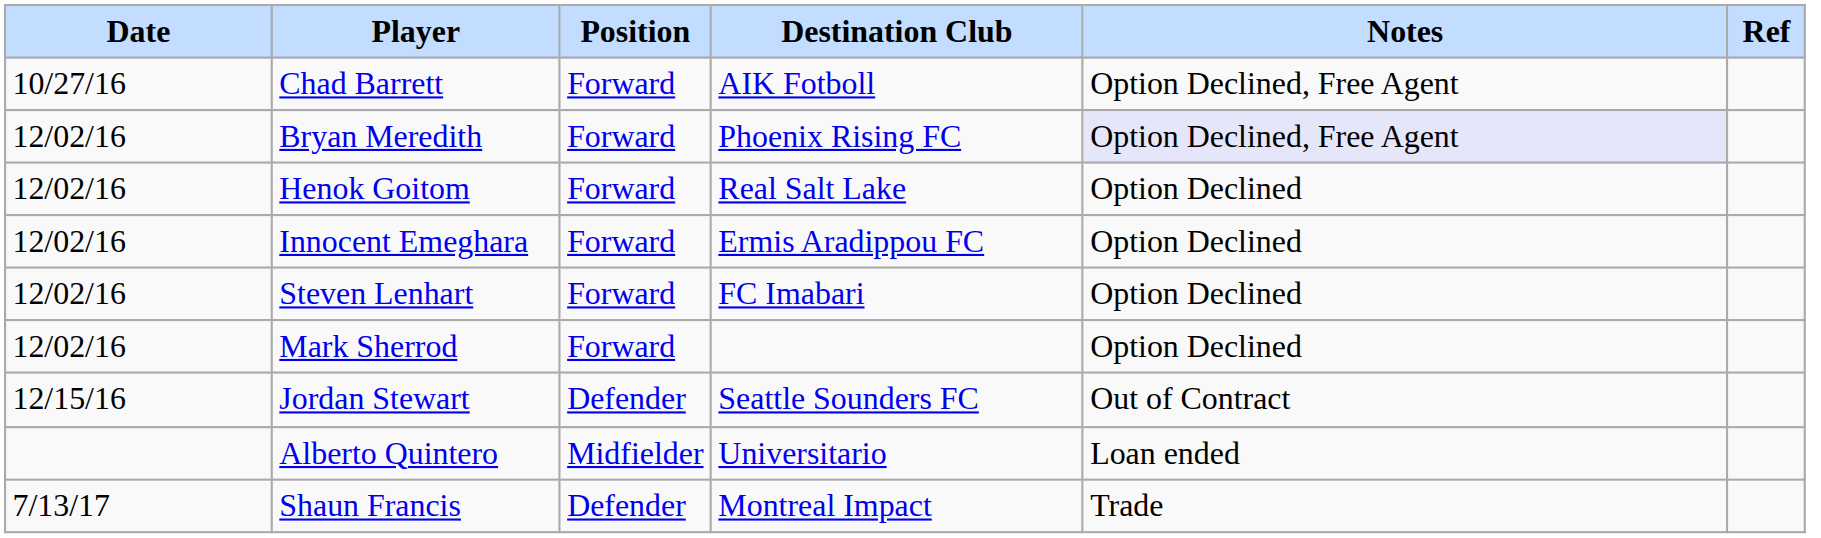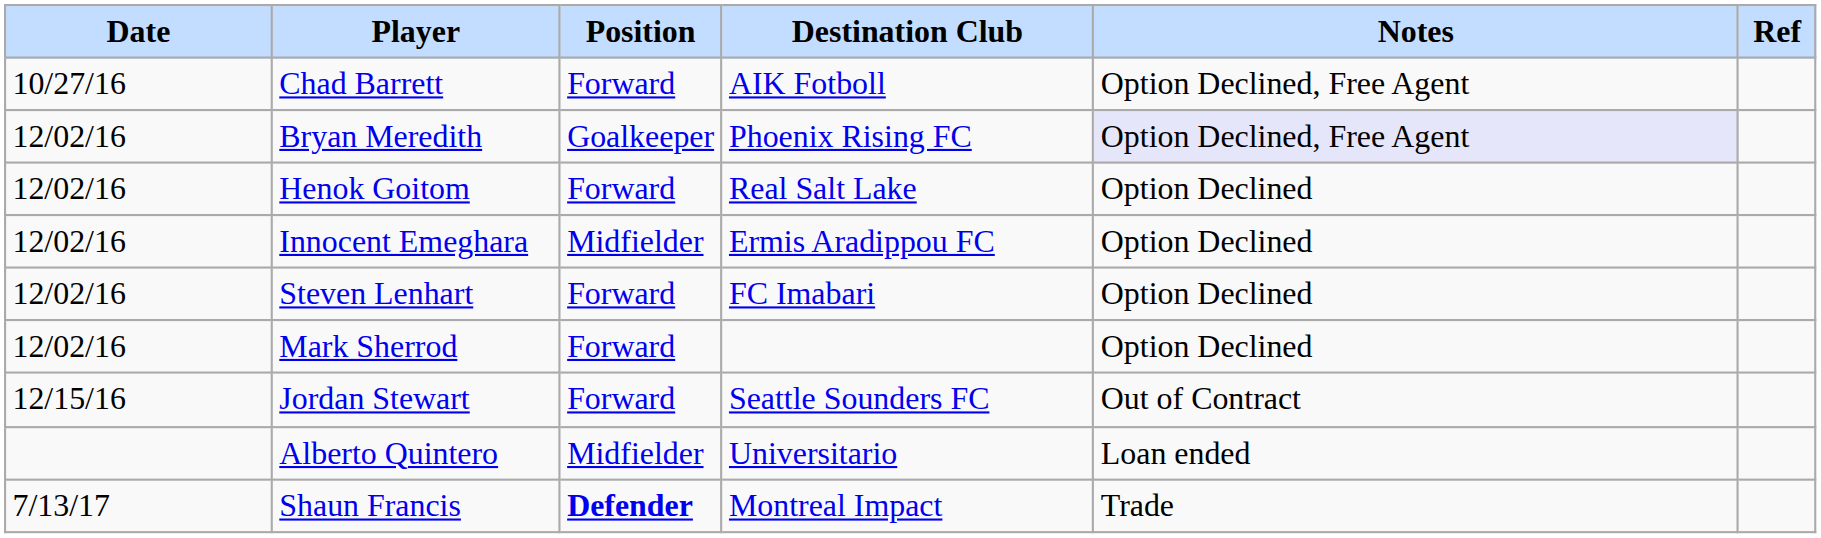 <table class="wikitable" style="text-align:left; font-size:95%;">
 <tr>
 <th style="background:#c2ddff; width:120px;">Date</th>
 <th style="background:#c2ddff; width:130px;">Player</th>
 <th style="background:#c2ddff; width:50px;">Position</th>
 <th style="background:#c2ddff; width:170px;">Destination Club</th>
 <th style="background:#c2ddff; width:300px;">Notes</th>
 <th style="background:#c2ddff; width:30px;">Ref</th>
 </tr>
 <tr>
 <td>10/27/16</td>
 <td> <a href='#'>Chad Barrett</a></td>
 <td><a href='#'>Forward</a></td>
 <td> <a href='#'>AIK Fotboll</a></td>
 <td>Option Declined, Free Agent</td>
 <td></td>
 </tr>
 <tr>
 <td>12/02/16</td>
 <td> <a href='#'>Bryan Meredith</a></td>
-<td><a href='#'>Forward</a></td>
+<td><a href='#'>Goalkeeper</a></td>
 <td> <a href='#'>Phoenix Rising FC</a></td>
 <td style="background: lavender;">Option Declined, Free Agent</td>
 <td></td>
 </tr>
 <tr>
 <td>12/02/16</td>
 <td> <a href='#'>Henok Goitom</a></td>
 <td><a href='#'>Forward</a></td>
 <td> <a href='#'>Real Salt Lake</a></td>
 <td>Option Declined</td>
 <td></td>
 </tr>
 <tr>
 <td>12/02/16</td>
 <td> <a href='#'>Innocent Emeghara</a></td>
-<td><a href='#'>Forward</a></td>
+<td><a href='#'>Midfielder</a></td>
 <td><a href='#'>Ermis Aradippou FC</a></td>
 <td>Option Declined</td>
 <td></td>
 </tr>
 <tr>
 <td>12/02/16</td>
 <td> <a href='#'>Steven Lenhart</a></td>
 <td><a href='#'>Forward</a></td>
 <td> <a href='#'>FC Imabari</a></td>
 <td>Option Declined</td>
 <td></td>
 </tr>
 <tr>
 <td>12/02/16</td>
 <td> <a href='#'>Mark Sherrod</a></td>
 <td><a href='#'>Forward</a></td>
 <td></td>
 <td>Option Declined</td>
 <td></td>
 </tr>
 <tr>
 <td>12/15/16</td>
 <td> <a href='#'>Jordan Stewart</a></td>
-<td><a href='#'>Defender</a></td>
+<td><a href='#'>Forward</a></td>
 <td> <a href='#'>Seattle Sounders FC</a></td>
 <td>Out of Contract</td>
 <td></td>
 </tr>
 <tr>
 <td></td>
 <td> <a href='#'>Alberto Quintero</a></td>
 <td><a href='#'>Midfielder</a></td>
 <td> <a href='#'>Universitario</a></td>
 <td>Loan ended</td>
 <td></td>
 </tr>
 <tr>
 <td>7/13/17</td>
 <td> <a href='#'>Shaun Francis</a></td>
-<td><a href='#'>Defender</a></td>
+<td><strong><a href='#'>Defender</a></strong></td>
 <td> <a href='#'>Montreal Impact</a></td>
 <td>Trade</td>
 <td></td>
 </tr>
 </table>
